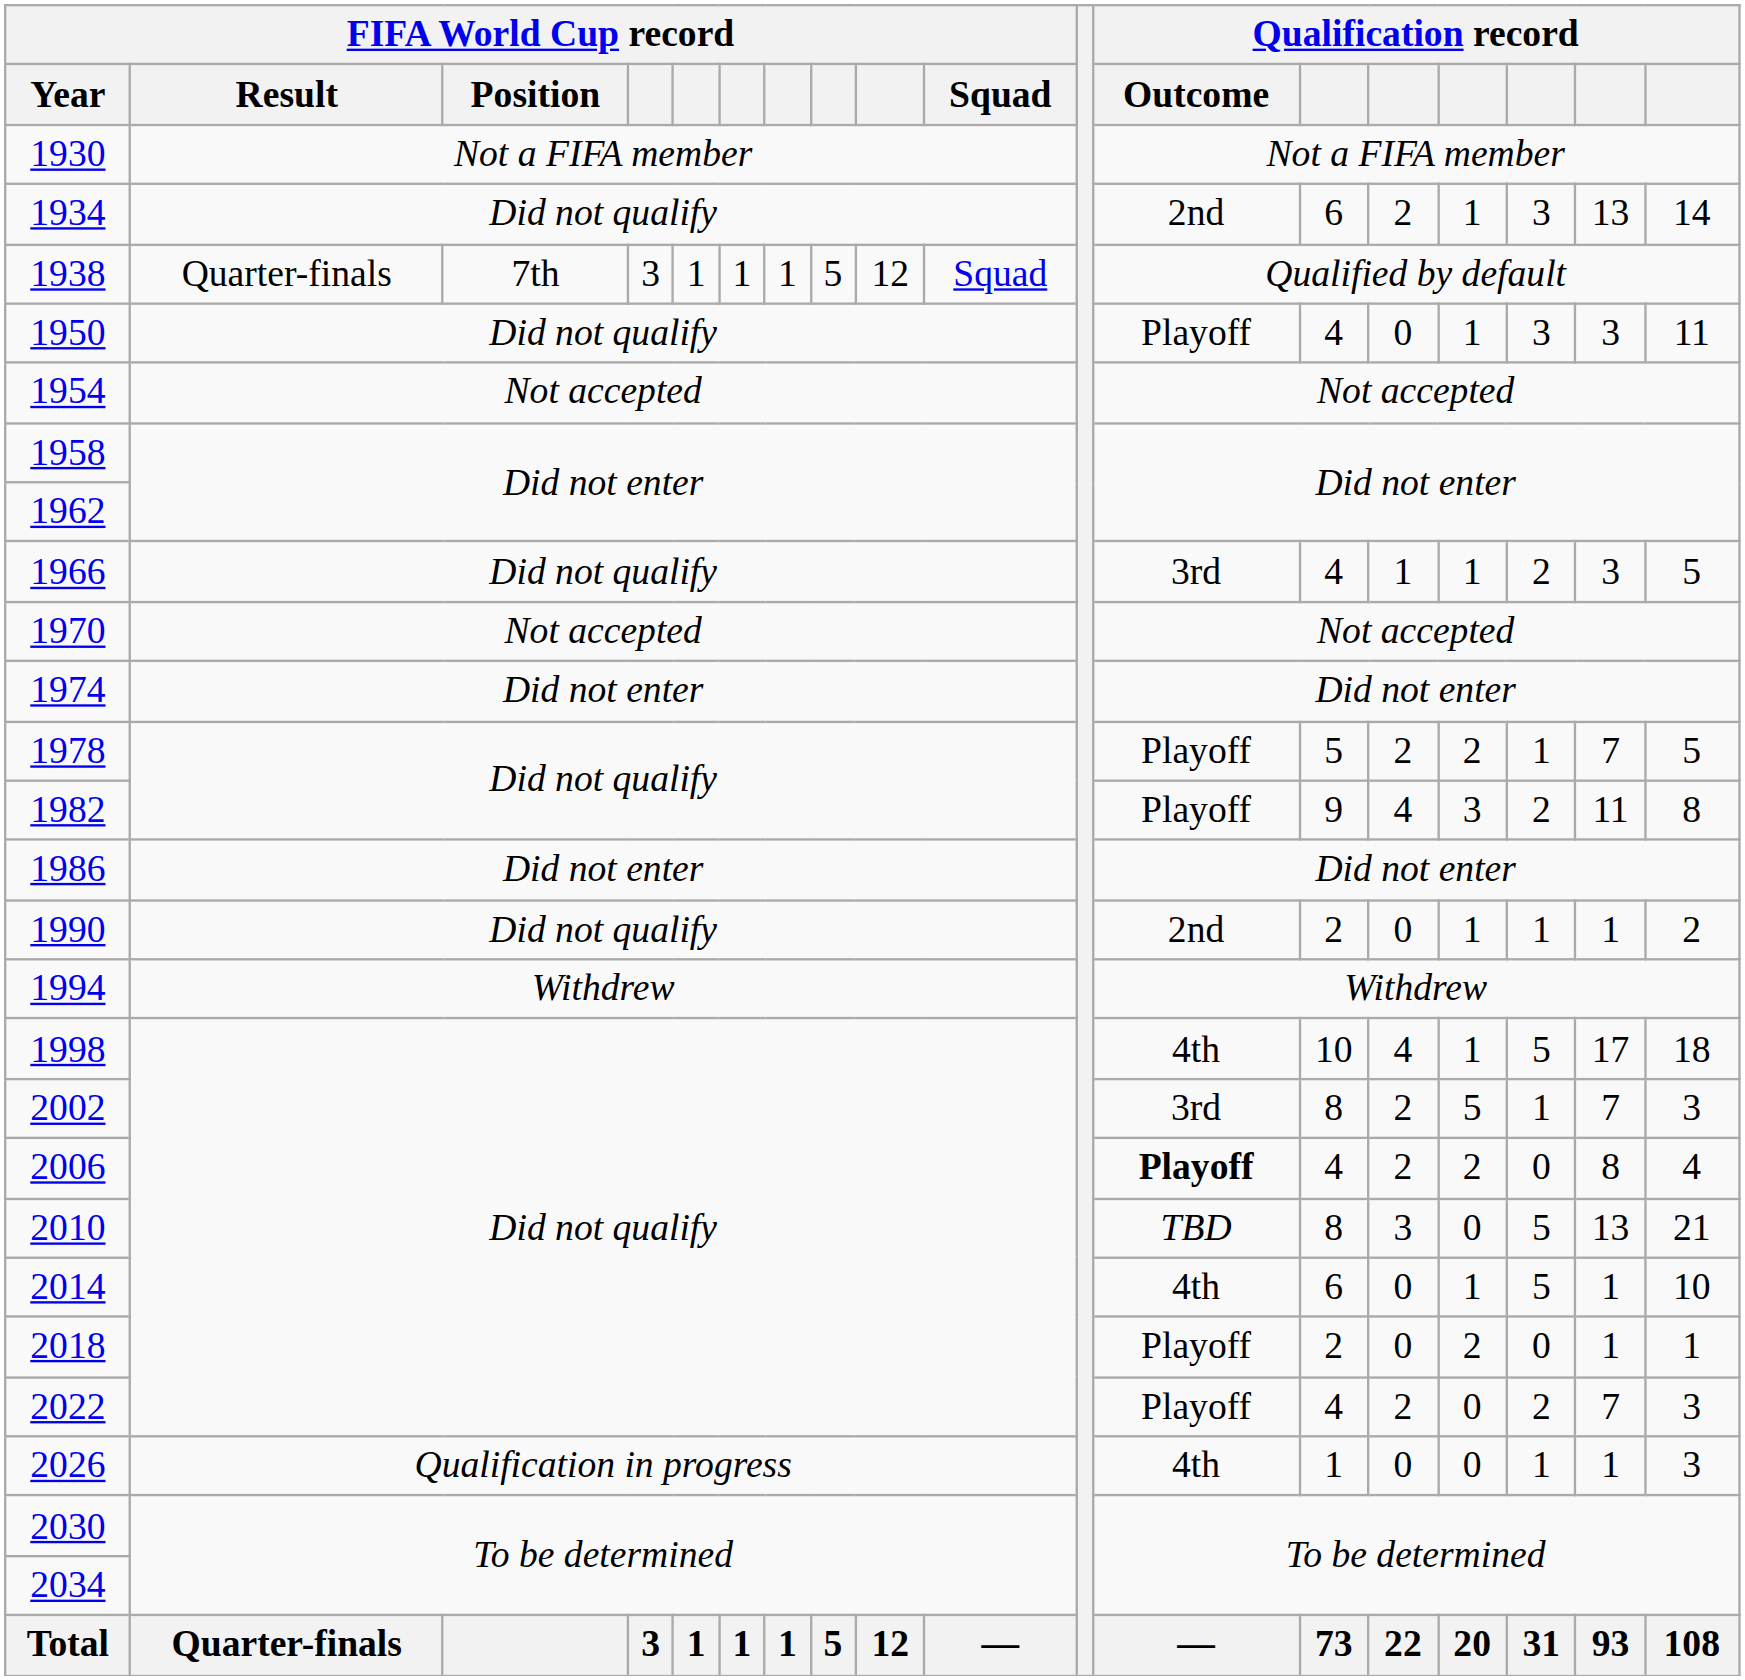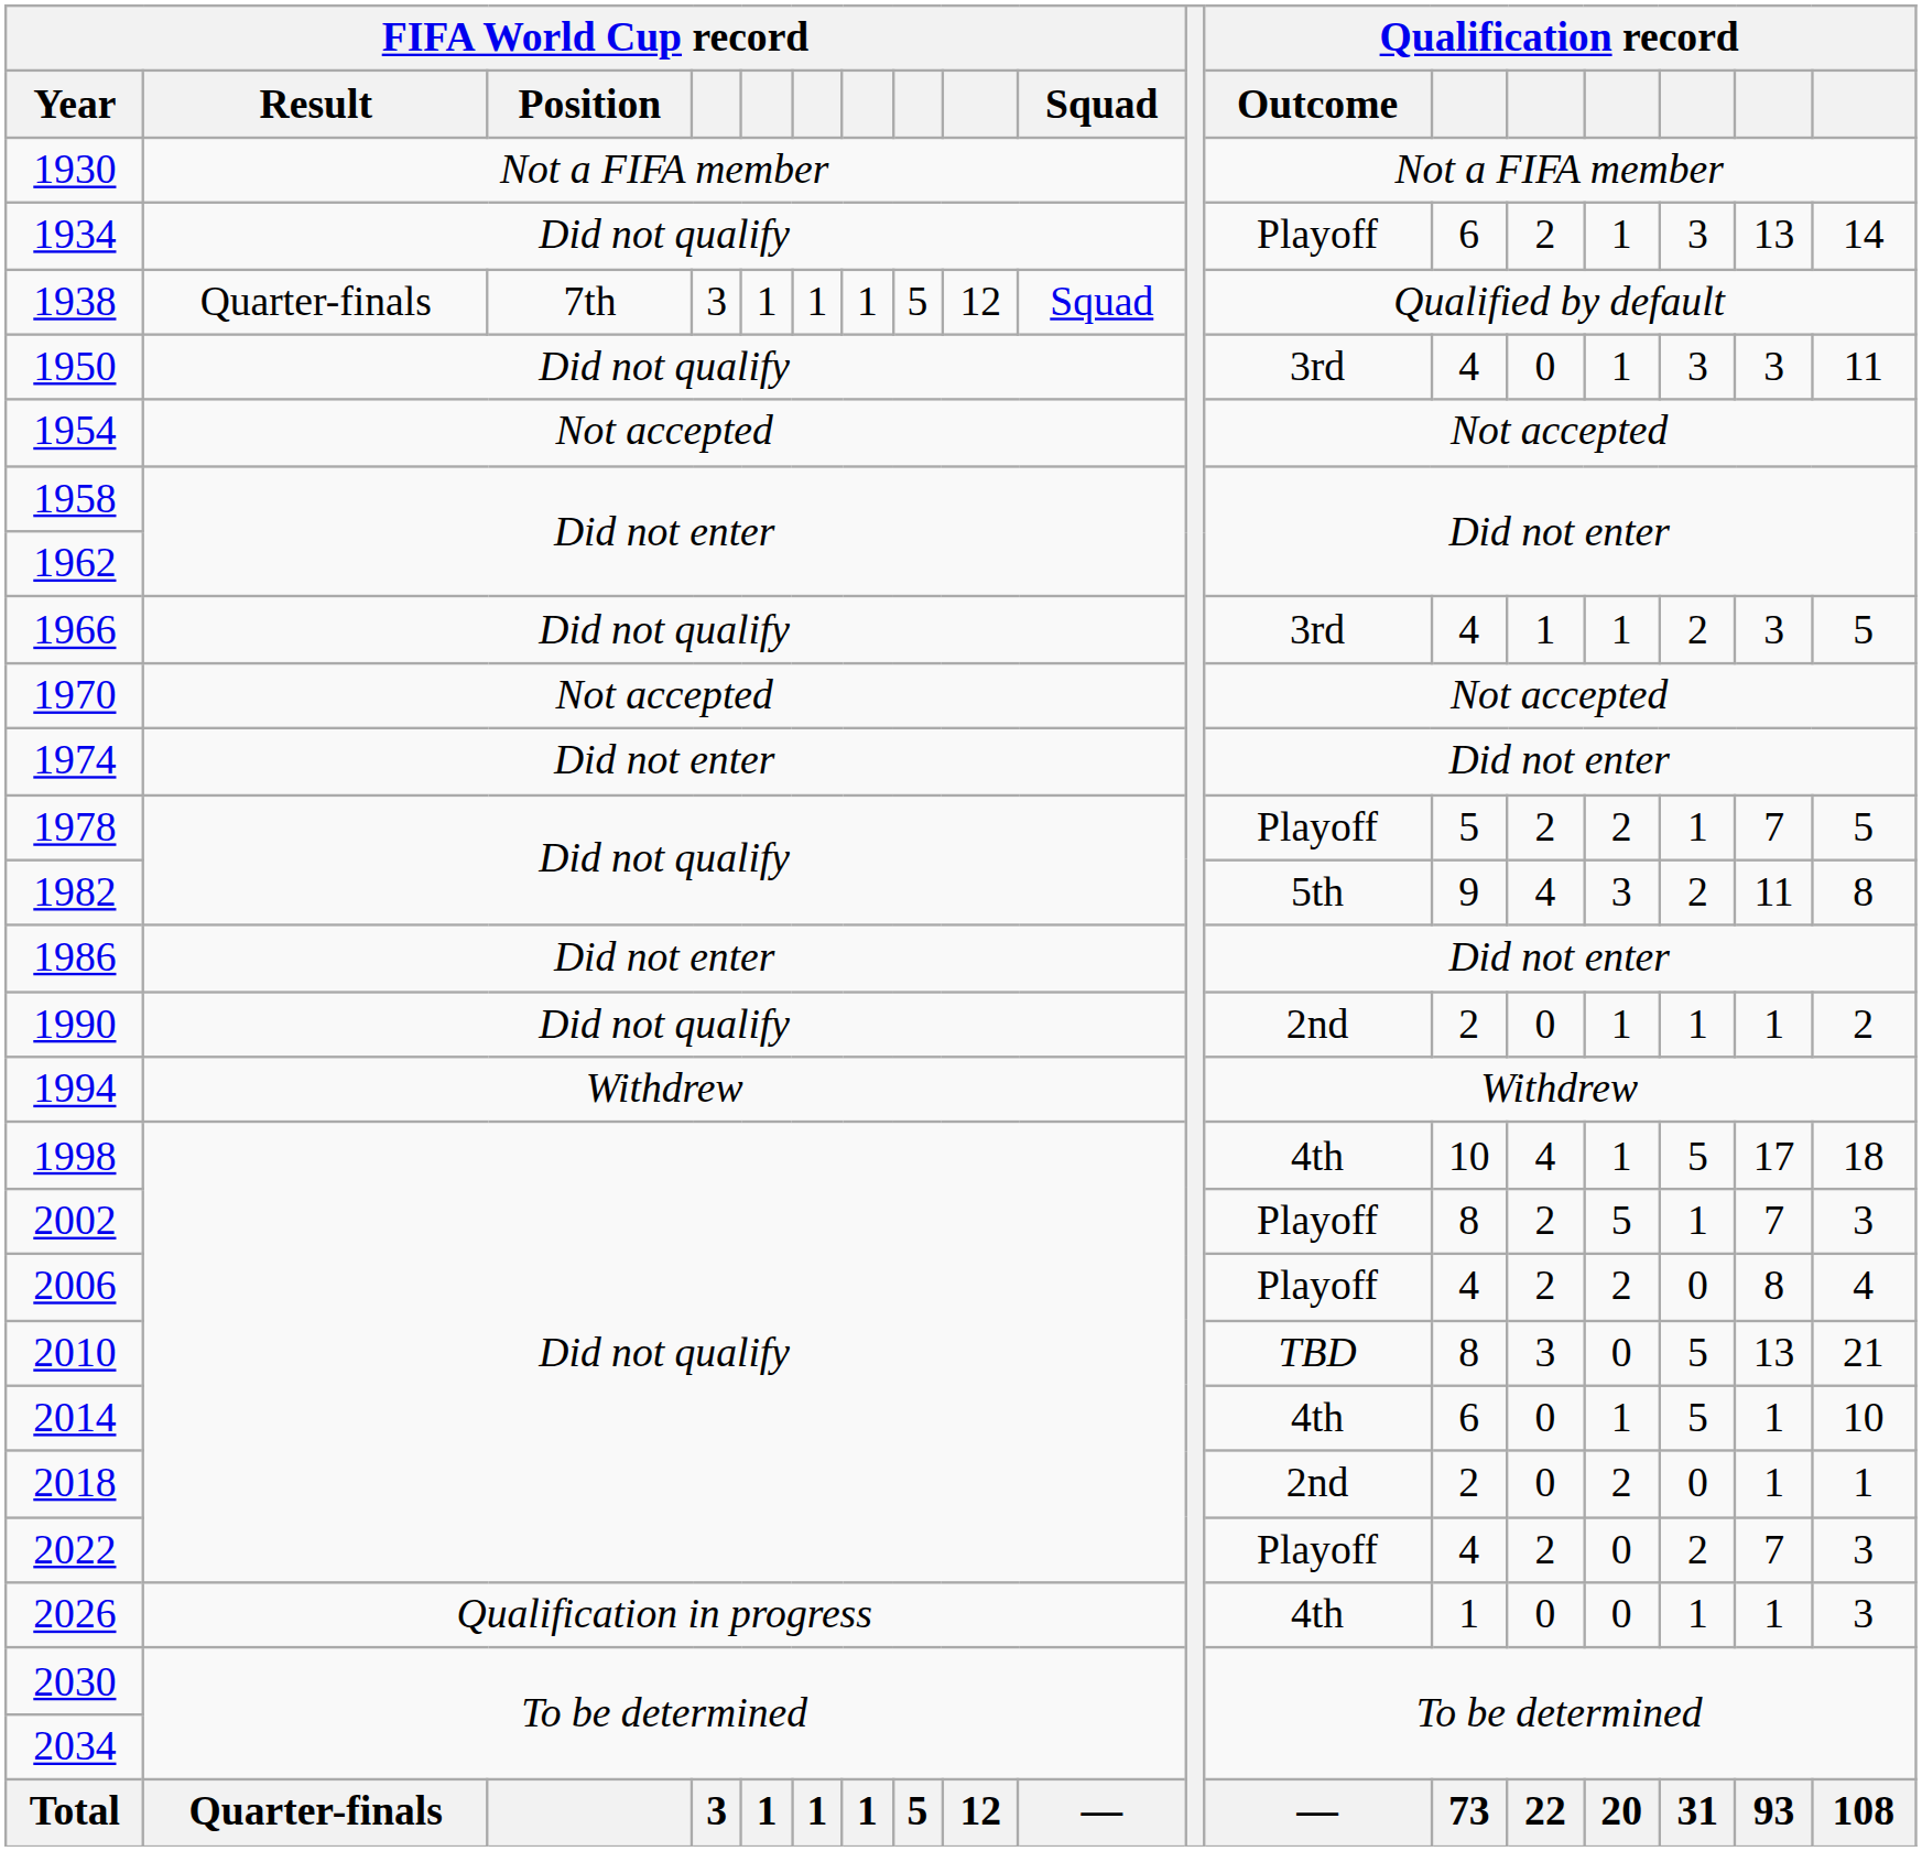 <table class="wikitable" style="text-align: center;">
 <tr>
 <th colspan=10><a href='#'>FIFA World Cup</a> record</th>
 <th width=1% rowspan=28></th>
 <th colspan=7><a href='#'>Qualification</a> record</th>
 </tr>
 <tr>
 <th>Year</th>
 <th>Result</th>
 <th>Position</th>
 <th></th>
 <th></th>
 <th></th>
 <th></th>
 <th></th>
 <th></th>
 <th>Squad</th>
 <th>Outcome</th>
 <th></th>
 <th></th>
 <th></th>
 <th></th>
 <th></th>
 <th></th>
 </tr>
 <tr>
 <td> <a href='#'>1930</a></td>
 <td colspan=9><em>Not a FIFA member</em></td>
 <td colspan=7><em>Not a FIFA member</em></td>
 </tr>
 <tr>
 <td> <a href='#'>1934</a></td>
 <td colspan=9><em>Did not qualify</em></td>
-<td>2nd</td>
+<td>Playoff</td>
 <td>6</td>
 <td>2</td>
 <td>1</td>
 <td>3</td>
 <td>13</td>
 <td>14</td>
 </tr>
 <tr>
 <td> <a href='#'>1938</a></td>
 <td>Quarter-finals</td>
 <td>7th</td>
 <td>3</td>
 <td>1</td>
 <td>1</td>
 <td>1</td>
 <td>5</td>
 <td>12</td>
 <td><a href='#'>Squad</a></td>
 <td colspan=7><em>Qualified by default</em></td>
 </tr>
 <tr>
 <td> <a href='#'>1950</a></td>
 <td colspan=9><em>Did not qualify</em></td>
-<td>Playoff</td>
+<td>3rd</td>
 <td>4</td>
 <td>0</td>
 <td>1</td>
 <td>3</td>
 <td>3</td>
 <td>11</td>
 </tr>
 <tr>
 <td> <a href='#'>1954</a></td>
 <td colspan=9><em>Not accepted</em></td>
 <td colspan=7><em>Not accepted</em></td>
 </tr>
 <tr>
 <td> <a href='#'>1958</a></td>
 <td colspan=9 rowspan=2><em>Did not enter</em></td>
 <td colspan=7 rowspan=2><em>Did not enter</em></td>
 </tr>
 <tr>
 <td> <a href='#'>1962</a></td>
 </tr>
 <tr>
 <td> <a href='#'>1966</a></td>
 <td colspan=9><em>Did not qualify</em></td>
 <td>3rd</td>
 <td>4</td>
 <td>1</td>
 <td>1</td>
 <td>2</td>
 <td>3</td>
 <td>5</td>
 </tr>
 <tr>
 <td> <a href='#'>1970</a></td>
 <td colspan=9><em>Not accepted</em></td>
 <td colspan=7><em>Not accepted</em></td>
 </tr>
 <tr>
 <td> <a href='#'>1974</a></td>
 <td colspan=9><em>Did not enter</em></td>
 <td colspan=7><em>Did not enter</em></td>
 </tr>
 <tr>
 <td> <a href='#'>1978</a></td>
 <td colspan=9 rowspan=2><em>Did not qualify</em></td>
 <td>Playoff</td>
 <td>5</td>
 <td>2</td>
 <td>2</td>
 <td>1</td>
 <td>7</td>
 <td>5</td>
 </tr>
 <tr>
 <td> <a href='#'>1982</a></td>
-<td>Playoff</td>
+<td>5th</td>
 <td>9</td>
 <td>4</td>
 <td>3</td>
 <td>2</td>
 <td>11</td>
 <td>8</td>
 </tr>
 <tr>
 <td> <a href='#'>1986</a></td>
 <td colspan=9><em>Did not enter</em></td>
 <td colspan=7><em>Did not enter</em></td>
 </tr>
 <tr>
 <td> <a href='#'>1990</a></td>
 <td colspan=9><em>Did not qualify</em></td>
 <td>2nd</td>
 <td>2</td>
 <td>0</td>
 <td>1</td>
 <td>1</td>
 <td>1</td>
 <td>2</td>
 </tr>
 <tr>
 <td> <a href='#'>1994</a></td>
 <td colspan=9><em>Withdrew</em></td>
 <td colspan=7><em>Withdrew</em></td>
 </tr>
 <tr>
 <td> <a href='#'>1998</a></td>
 <td colspan=9 rowspan=7><em>Did not qualify</em></td>
 <td>4th</td>
 <td>10</td>
 <td>4</td>
 <td>1</td>
 <td>5</td>
 <td>17</td>
 <td>18</td>
 </tr>
 <tr>
 <td>  <a href='#'>2002</a></td>
-<td>3rd</td>
+<td>Playoff</td>
 <td>8</td>
 <td>2</td>
 <td>5</td>
 <td>1</td>
 <td>7</td>
 <td>3</td>
 </tr>
 <tr>
 <td> <a href='#'>2006</a></td>
-<td><strong>Playoff</strong></td>
+<td>Playoff</td>
 <td>4</td>
 <td>2</td>
 <td>2</td>
 <td>0</td>
 <td>8</td>
 <td>4</td>
 </tr>
 <tr>
 <td> <a href='#'>2010</a></td>
 <td><em>TBD</em></td>
 <td>8</td>
 <td>3</td>
 <td>0</td>
 <td>5</td>
 <td>13</td>
 <td>21</td>
 </tr>
 <tr>
 <td> <a href='#'>2014</a></td>
 <td>4th</td>
 <td>6</td>
 <td>0</td>
 <td>1</td>
 <td>5</td>
 <td>1</td>
 <td>10</td>
 </tr>
 <tr>
 <td> <a href='#'>2018</a></td>
-<td>Playoff</td>
+<td>2nd</td>
 <td>2</td>
 <td>0</td>
 <td>2</td>
 <td>0</td>
 <td>1</td>
 <td>1</td>
 </tr>
 <tr>
 <td> <a href='#'>2022</a></td>
 <td>Playoff</td>
 <td>4</td>
 <td>2</td>
 <td>0</td>
 <td>2</td>
 <td>7</td>
 <td>3</td>
 </tr>
 <tr>
 <td>   <a href='#'>2026</a></td>
 <td colspan=9><em>Qualification in progress</em></td>
 <td>4th</td>
 <td>1</td>
 <td>0</td>
 <td>0</td>
 <td>1</td>
 <td>1</td>
 <td>3</td>
 </tr>
 <tr>
 <td>   <a href='#'>2030</a></td>
 <td colspan=9 rowspan=2><em>To be determined</em></td>
 <td colspan=7 rowspan=2><em>To be determined</em></td>
 </tr>
 <tr>
 <td> <a href='#'>2034</a></td>
 </tr>
 <tr>
 <th>Total</th>
 <th>Quarter-finals</th>
 <th></th>
 <th>3</th>
 <th>1</th>
 <th>1</th>
 <th>1</th>
 <th>5</th>
 <th>12</th>
 <th>—</th>
 <th>—</th>
 <th>73</th>
 <th>22</th>
 <th>20</th>
 <th>31</th>
 <th>93</th>
 <th>108</th>
 </tr>
 </table>
